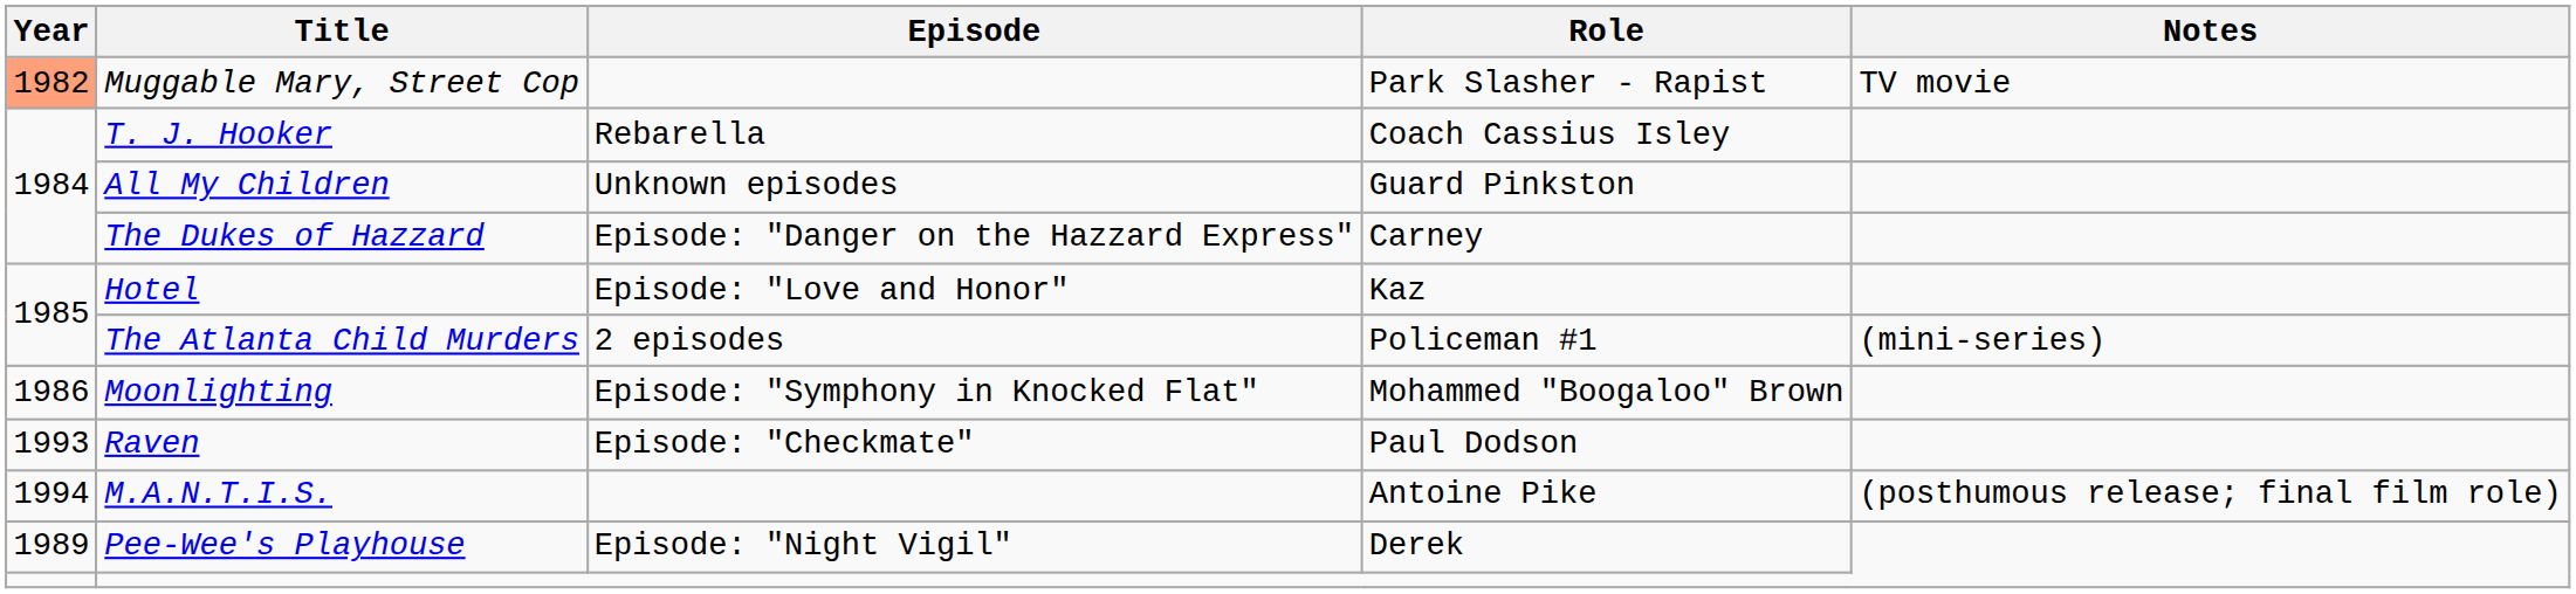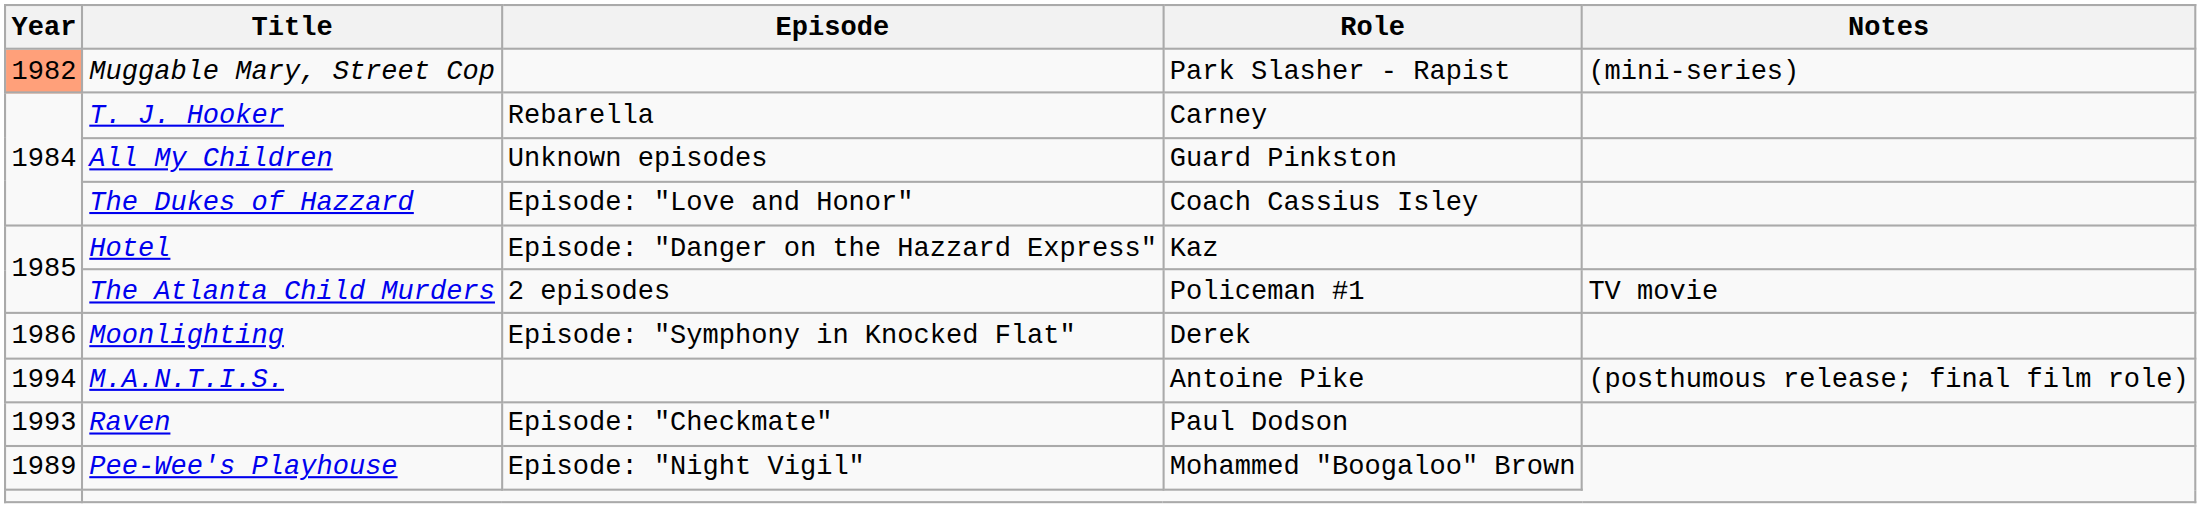 <table class="wikitable">
 <tr>
 <th>Year</th>
 <th>Title</th>
 <th>Episode</th>
 <th>Role</th>
 <th>Notes</th>
 </tr>
 <tr>
 <td style="background: lightsalmon;">1982</td>
 <td><em>Muggable Mary, Street Cop</em></td>
 <td></td>
 <td>Park Slasher - Rapist</td>
-<td>TV movie</td>
+<td>(mini-series)</td>
 </tr>
 <tr>
 <td rowspan="3">1984</td>
 <td><em><a href='#'>T. J. Hooker</a></em></td>
 <td>Rebarella</td>
-<td>Coach Cassius Isley</td>
+<td>Carney</td>
 <td></td>
 </tr>
 <tr>
 <td><em><a href='#'>All My Children</a></em></td>
 <td>Unknown episodes</td>
 <td>Guard Pinkston</td>
 <td></td>
 </tr>
 <tr>
 <td><em><a href='#'>The Dukes of Hazzard</a></em></td>
-<td>Episode: "Danger on the Hazzard Express"</td>
-<td>Carney</td>
+<td>Episode: "Love and Honor"</td>
+<td>Coach Cassius Isley</td>
 <td></td>
 </tr>
 <tr>
 <td rowspan="2">1985</td>
 <td><em><a href='#'>Hotel</a></em></td>
-<td>Episode: "Love and Honor"</td>
+<td>Episode: "Danger on the Hazzard Express"</td>
 <td>Kaz</td>
 <td></td>
 </tr>
 <tr>
 <td><em><a href='#'>The Atlanta Child Murders</a></em></td>
 <td>2 episodes</td>
 <td>Policeman #1</td>
-<td>(mini-series)</td>
+<td>TV movie</td>
 </tr>
 <tr>
 <td>1986</td>
 <td><em><a href='#'>Moonlighting</a></em></td>
 <td>Episode: "Symphony in Knocked Flat"</td>
-<td>Mohammed "Boogaloo" Brown</td>
-<td></td>
-</tr>
-<tr>
-<td>1993</td>
-<td><em><a href='#'>Raven</a></em></td>
-<td>Episode: "Checkmate"</td>
-<td>Paul Dodson</td>
+<td>Derek</td>
 <td></td>
 </tr>
 <tr>
 <td>1994</td>
 <td><em><a href='#'>M.A.N.T.I.S.</a></em></td>
 <td></td>
 <td>Antoine Pike</td>
 <td>(posthumous release; final film role)</td>
 </tr>
 <tr>
+<td>1993</td>
+<td><em><a href='#'>Raven</a></em></td>
+<td>Episode: "Checkmate"</td>
+<td>Paul Dodson</td>
+<td></td>
+</tr>
+<tr>
 <td>1989</td>
 <td><em><a href='#'>Pee-Wee's Playhouse</a></em></td>
 <td>Episode: "Night Vigil"</td>
-<td>Derek</td>
+<td>Mohammed "Boogaloo" Brown</td>
 </tr>
 <tr>
 <td></td>
 </tr>
 </table>
